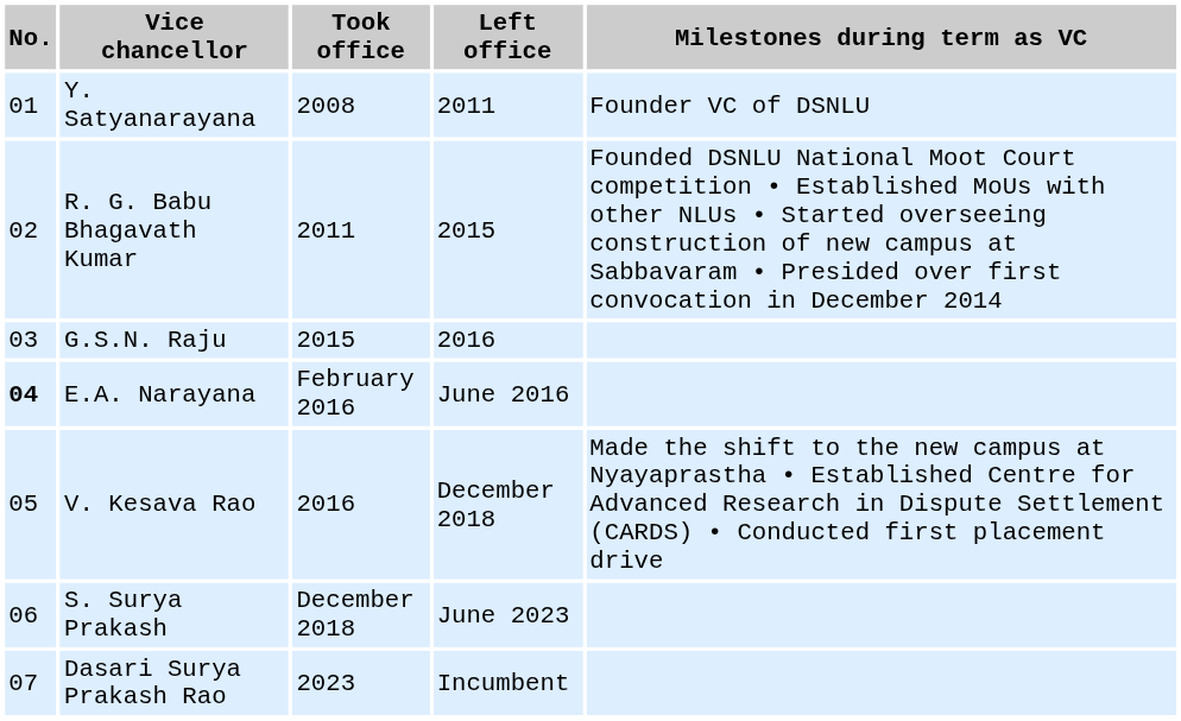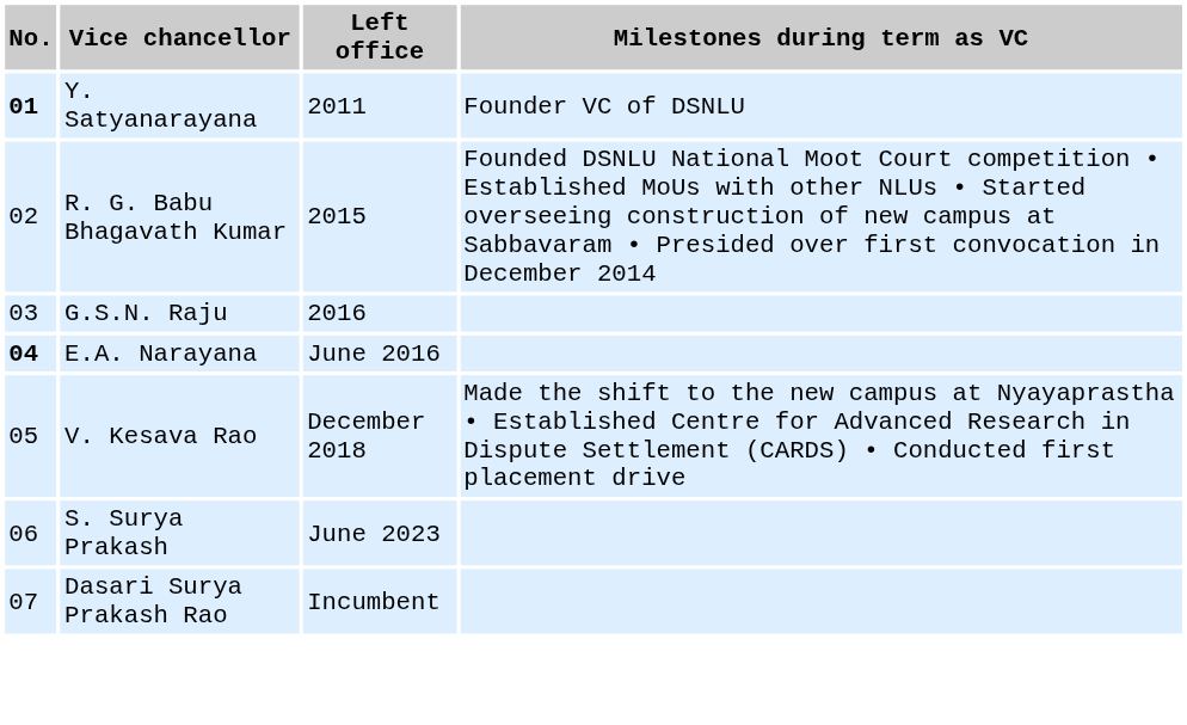 <table border="0" cellpadding="2" cellspacing="2">
 <tr style="background:#ccc;">
 <th>No.</th>
 <th>Vice chancellor</th>
-<th>Took office</th>
 <th>Left office</th>
 <th>Milestones during term as VC</th>
 </tr>
 <tr style="background:#def;">
-<td>01</td>
+<td><strong>01</strong></td>
 <td>Y. Satyanarayana</td>
-<td>2008</td>
 <td>2011</td>
 <td>Founder VC of DSNLU</td>
 </tr>
 <tr style="background:#def;">
 <td>02</td>
 <td>R. G. Babu Bhagavath Kumar</td>
-<td>2011</td>
 <td>2015</td>
 <td>Founded DSNLU National Moot Court competition • Established MoUs with other NLUs • Started overseeing construction of new campus at Sabbavaram • Presided over first convocation in December 2014</td>
 </tr>
 <tr style="background:#def;">
 <td>03</td>
 <td>G.S.N. Raju</td>
-<td>2015</td>
 <td>2016</td>
 <td></td>
 </tr>
 <tr style="background:#def;">
 <td><strong>04</strong></td>
 <td>E.A. Narayana</td>
-<td>February 2016</td>
 <td>June 2016</td>
 <td></td>
 </tr>
 <tr style="background:#def;">
 <td>05</td>
 <td>V. Kesava Rao</td>
-<td>2016</td>
 <td>December 2018</td>
 <td>Made the shift to the new campus at Nyayaprastha • Established Centre for Advanced Research in Dispute Settlement (CARDS) • Conducted first placement drive</td>
 </tr>
 <tr style="background:#def;">
 <td>06</td>
 <td>S. Surya Prakash</td>
-<td>December 2018</td>
 <td>June 2023</td>
 <td></td>
 </tr>
 <tr style="background:#def;">
 <td>07</td>
 <td>Dasari Surya Prakash Rao</td>
-<td>2023</td>
 <td>Incumbent</td>
 <td></td>
 </tr>
 </table>
